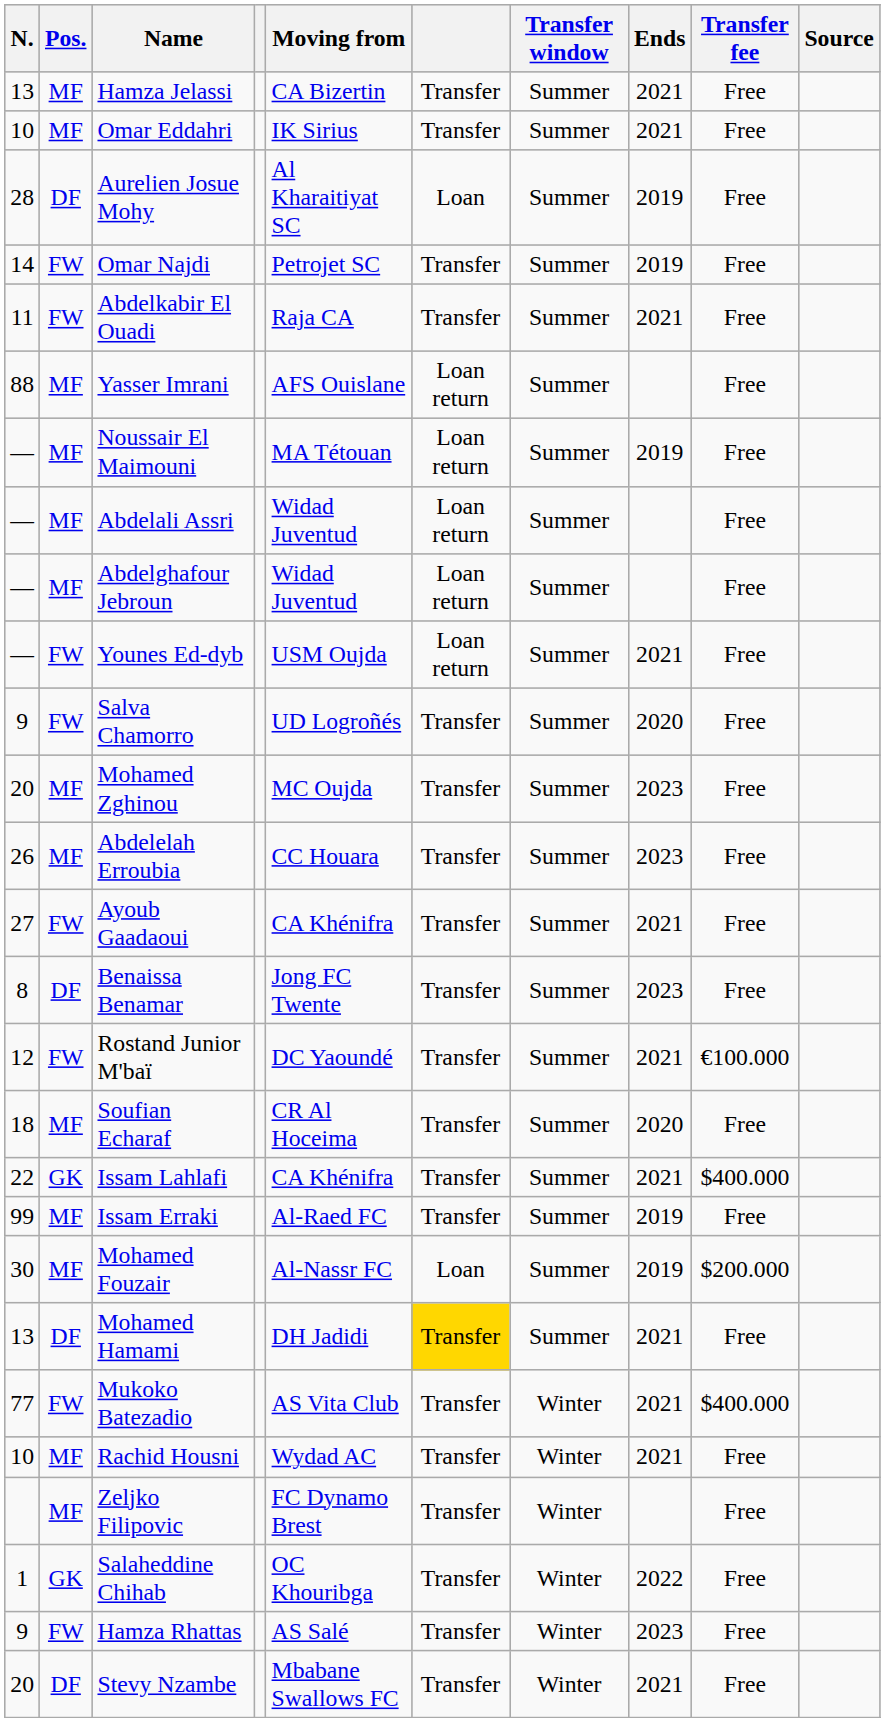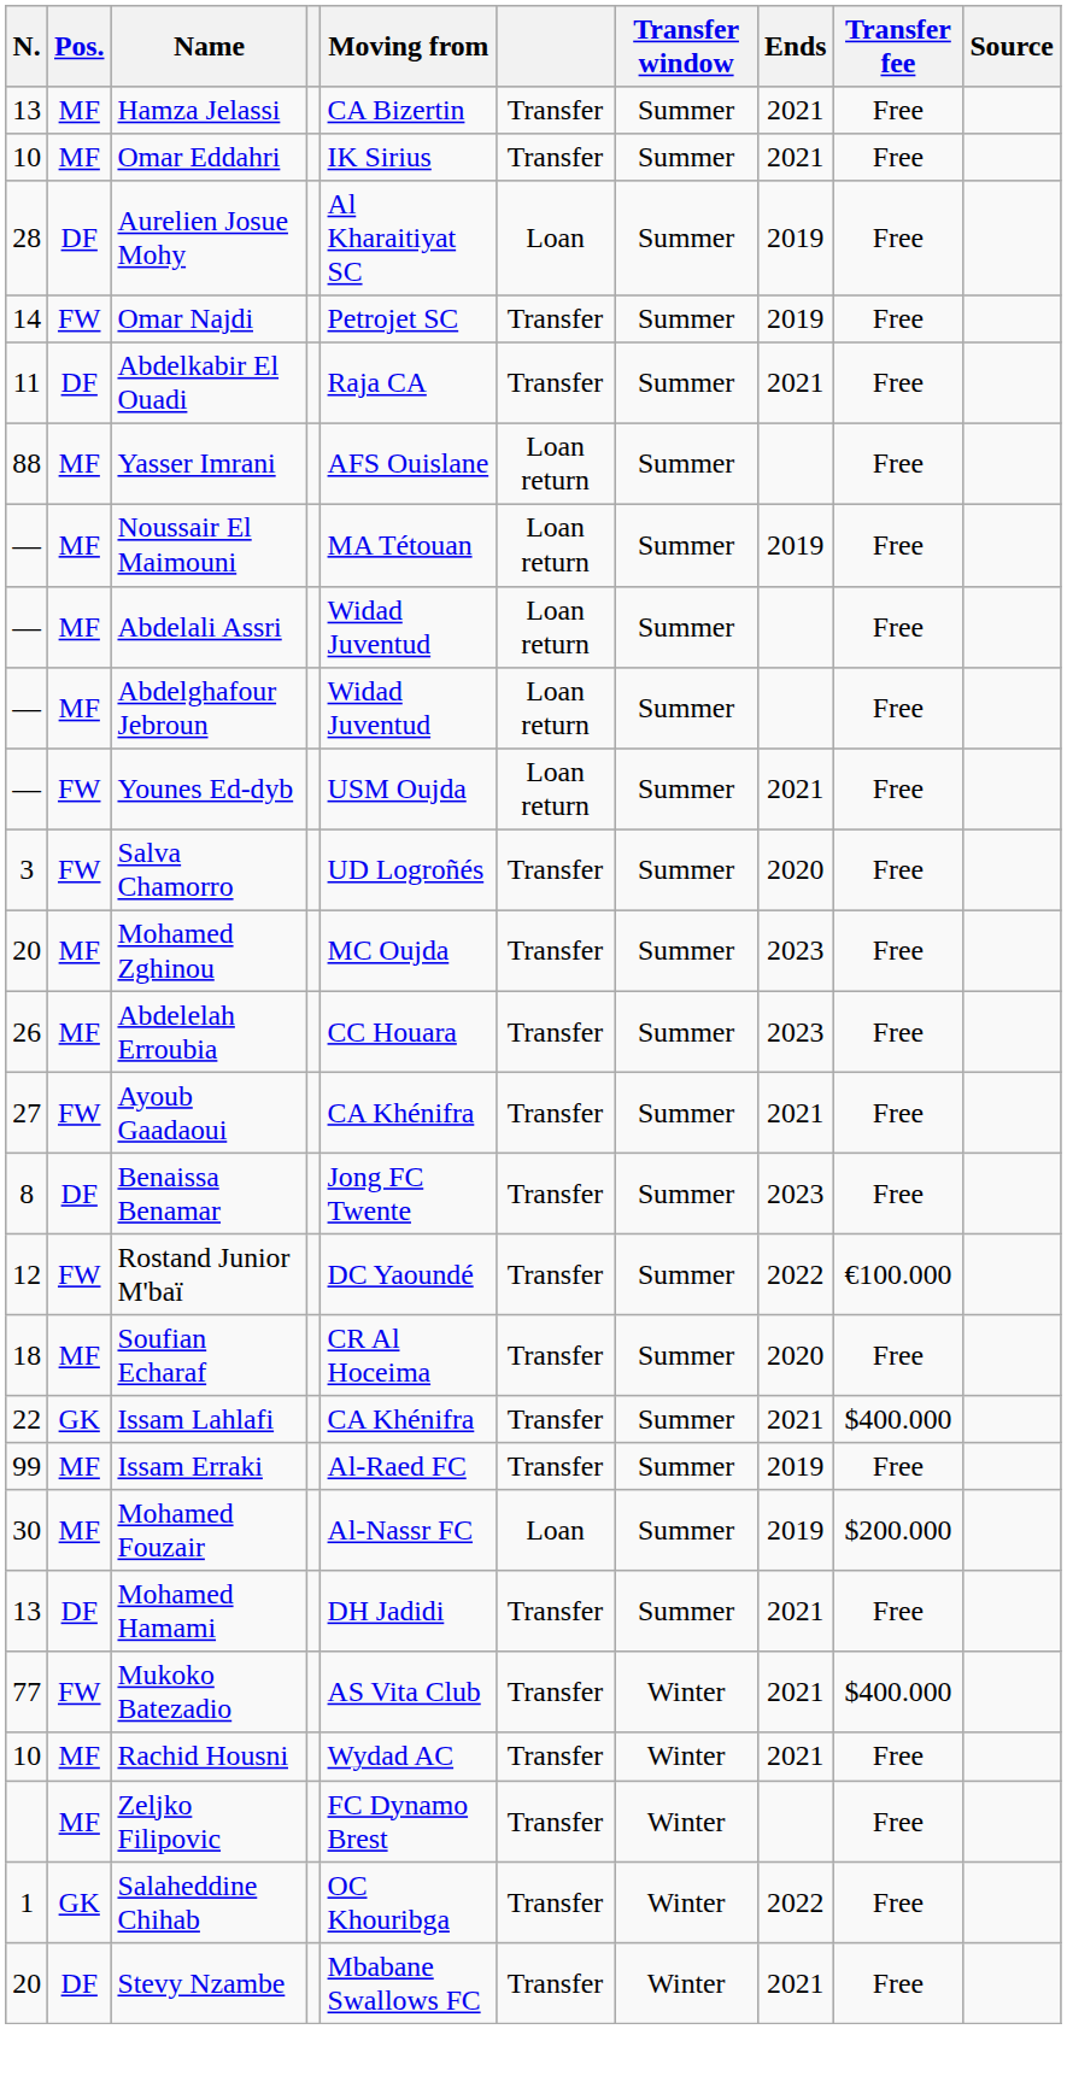 <table class="wikitable sortable" style="width:90%; text-align:center; font-size:95%; text-align:center">
 <tr>
 <th>N.</th>
 <th><a href='#'>Pos.</a></th>
 <th>Name</th>
 <th></th>
 <th>Moving from</th>
 <th></th>
 <th><a href='#'>Transfer window</a></th>
 <th>Ends</th>
 <th><a href='#'>Transfer fee</a></th>
 <th>Source</th>
 </tr>
 <tr>
 <td>13</td>
 <td><a href='#'>MF</a></td>
 <td style="text-align:left;"> <a href='#'>Hamza Jelassi</a></td>
 <td></td>
 <td style="text-align:left;"> <a href='#'>CA Bizertin</a></td>
 <td>Transfer</td>
 <td>Summer</td>
 <td>2021</td>
 <td>Free</td>
 <td></td>
 </tr>
 <tr>
 <td>10</td>
 <td><a href='#'>MF</a></td>
 <td style="text-align:left;"> <a href='#'>Omar Eddahri</a></td>
 <td></td>
 <td style="text-align:left;"> <a href='#'>IK Sirius</a></td>
 <td>Transfer</td>
 <td>Summer</td>
 <td>2021</td>
 <td>Free</td>
 <td></td>
 </tr>
 <tr>
 <td>28</td>
 <td><a href='#'>DF</a></td>
 <td style="text-align:left;"> <a href='#'>Aurelien Josue Mohy</a></td>
 <td></td>
 <td style="text-align:left;"> <a href='#'>Al Kharaitiyat SC</a></td>
 <td>Loan</td>
 <td>Summer</td>
 <td>2019</td>
 <td>Free</td>
 <td></td>
 </tr>
 <tr>
 <td>14</td>
 <td><a href='#'>FW</a></td>
 <td style="text-align:left;"> <a href='#'>Omar Najdi</a></td>
 <td></td>
 <td style="text-align:left;"> <a href='#'>Petrojet SC</a></td>
 <td>Transfer</td>
 <td>Summer</td>
 <td>2019</td>
 <td>Free</td>
 <td></td>
 </tr>
 <tr>
 <td>11</td>
-<td><a href='#'>FW</a></td>
+<td><a href='#'>DF</a></td>
 <td style="text-align:left;"> <a href='#'>Abdelkabir El Ouadi</a></td>
 <td></td>
 <td style="text-align:left;"><a href='#'>Raja CA</a></td>
 <td>Transfer</td>
 <td>Summer</td>
 <td>2021</td>
 <td>Free</td>
 <td></td>
 </tr>
 <tr>
 <td>88</td>
 <td><a href='#'>MF</a></td>
 <td style="text-align:left;"> <a href='#'>Yasser Imrani</a></td>
 <td></td>
 <td style="text-align:left;"><a href='#'>AFS Ouislane</a></td>
 <td>Loan return</td>
 <td>Summer</td>
 <td></td>
 <td>Free</td>
 <td></td>
 </tr>
 <tr>
 <td>—</td>
 <td><a href='#'>MF</a></td>
 <td style="text-align:left;"> <a href='#'>Noussair El Maimouni</a></td>
 <td></td>
 <td style="text-align:left;"><a href='#'>MA Tétouan</a></td>
 <td>Loan return</td>
 <td>Summer</td>
 <td>2019</td>
 <td>Free</td>
 <td></td>
 </tr>
 <tr>
 <td>—</td>
 <td><a href='#'>MF</a></td>
 <td style="text-align:left;"> <a href='#'>Abdelali Assri</a></td>
 <td></td>
 <td style="text-align:left;"><a href='#'>Widad Juventud</a></td>
 <td>Loan return</td>
 <td>Summer</td>
 <td></td>
 <td>Free</td>
 <td></td>
 </tr>
 <tr>
 <td>—</td>
 <td><a href='#'>MF</a></td>
 <td style="text-align:left;"> <a href='#'>Abdelghafour Jebroun</a></td>
 <td></td>
 <td style="text-align:left;"><a href='#'>Widad Juventud</a></td>
 <td>Loan return</td>
 <td>Summer</td>
 <td></td>
 <td>Free</td>
 <td></td>
 </tr>
 <tr>
 <td>—</td>
 <td><a href='#'>FW</a></td>
 <td style="text-align:left;"> <a href='#'>Younes Ed-dyb</a></td>
 <td></td>
 <td style="text-align:left;"><a href='#'>USM Oujda</a></td>
 <td>Loan return</td>
 <td>Summer</td>
 <td>2021</td>
 <td>Free</td>
 <td></td>
 </tr>
 <tr>
-<td>9</td>
+<td>3</td>
 <td><a href='#'>FW</a></td>
 <td style="text-align:left;"> <a href='#'>Salva Chamorro</a></td>
 <td></td>
 <td style="text-align:left;"> <a href='#'>UD Logroñés</a></td>
 <td>Transfer</td>
 <td>Summer</td>
 <td>2020</td>
 <td>Free</td>
 <td></td>
 </tr>
 <tr>
 <td>20</td>
 <td><a href='#'>MF</a></td>
 <td style="text-align:left;"> <a href='#'>Mohamed Zghinou</a></td>
 <td></td>
 <td style="text-align:left;"><a href='#'>MC Oujda</a></td>
 <td>Transfer</td>
 <td>Summer</td>
 <td>2023</td>
 <td>Free</td>
 <td></td>
 </tr>
 <tr>
 <td>26</td>
 <td><a href='#'>MF</a></td>
 <td style="text-align:left;"> <a href='#'>Abdelelah Erroubia</a></td>
 <td></td>
 <td style="text-align:left;"><a href='#'>CC Houara</a></td>
 <td>Transfer</td>
 <td>Summer</td>
 <td>2023</td>
 <td>Free</td>
 <td></td>
 </tr>
 <tr>
 <td>27</td>
 <td><a href='#'>FW</a></td>
 <td style="text-align:left;"> <a href='#'>Ayoub Gaadaoui</a></td>
 <td></td>
 <td style="text-align:left;"><a href='#'>CA Khénifra</a></td>
 <td>Transfer</td>
 <td>Summer</td>
 <td>2021</td>
 <td>Free</td>
 <td></td>
 </tr>
 <tr>
 <td>8</td>
 <td><a href='#'>DF</a></td>
 <td style="text-align:left;"> <a href='#'>Benaissa Benamar</a></td>
 <td></td>
 <td style="text-align:left;"> <a href='#'>Jong FC Twente</a></td>
 <td>Transfer</td>
 <td>Summer</td>
 <td>2023</td>
 <td>Free</td>
 <td></td>
 </tr>
 <tr>
 <td>12</td>
 <td><a href='#'>FW</a></td>
 <td style="text-align:left;"> Rostand Junior M'baï</td>
 <td></td>
 <td style="text-align:left;"> <a href='#'>DC Yaoundé</a></td>
 <td>Transfer</td>
 <td>Summer</td>
-<td>2021</td>
+<td>2022</td>
 <td>€100.000</td>
 <td></td>
 </tr>
 <tr>
 <td>18</td>
 <td><a href='#'>MF</a></td>
 <td style="text-align:left;"> <a href='#'>Soufian Echaraf</a></td>
 <td></td>
 <td style="text-align:left;"><a href='#'>CR Al Hoceima</a></td>
 <td>Transfer</td>
 <td>Summer</td>
 <td>2020</td>
 <td>Free</td>
 <td></td>
 </tr>
 <tr>
 <td>22</td>
 <td><a href='#'>GK</a></td>
 <td style="text-align:left;"> <a href='#'>Issam Lahlafi</a></td>
 <td></td>
 <td style="text-align:left;"><a href='#'>CA Khénifra</a></td>
 <td>Transfer</td>
 <td>Summer</td>
 <td>2021</td>
 <td>$400.000</td>
 <td></td>
 </tr>
 <tr>
 <td>99</td>
 <td><a href='#'>MF</a></td>
 <td style="text-align:left;"> <a href='#'>Issam Erraki</a></td>
 <td></td>
 <td style="text-align:left;"> <a href='#'>Al-Raed FC</a></td>
 <td>Transfer</td>
 <td>Summer</td>
 <td>2019</td>
 <td>Free</td>
 <td></td>
 </tr>
 <tr>
 <td>30</td>
 <td><a href='#'>MF</a></td>
 <td style="text-align:left;"> <a href='#'>Mohamed Fouzair</a></td>
 <td></td>
 <td style="text-align:left;"> <a href='#'>Al-Nassr FC</a></td>
 <td>Loan</td>
 <td>Summer</td>
 <td>2019</td>
 <td>$200.000</td>
 <td></td>
 </tr>
 <tr>
 <td>13</td>
 <td><a href='#'>DF</a></td>
 <td style="text-align:left;"> <a href='#'>Mohamed Hamami</a></td>
 <td></td>
 <td style="text-align:left;"><a href='#'>DH Jadidi</a></td>
-<td style="background: gold;">Transfer</td>
+<td>Transfer</td>
 <td>Summer</td>
 <td>2021</td>
 <td>Free</td>
 <td></td>
 </tr>
 <tr>
 <td>77</td>
 <td><a href='#'>FW</a></td>
 <td style="text-align:left;"> <a href='#'>Mukoko Batezadio</a></td>
 <td></td>
 <td style="text-align:left;"> <a href='#'>AS Vita Club</a></td>
 <td>Transfer</td>
 <td>Winter</td>
 <td>2021</td>
 <td>$400.000</td>
 <td></td>
 </tr>
 <tr>
 <td>10</td>
 <td><a href='#'>MF</a></td>
 <td style="text-align:left;"> <a href='#'>Rachid Housni</a></td>
 <td></td>
 <td style="text-align:left;"><a href='#'>Wydad AC</a></td>
 <td>Transfer</td>
 <td>Winter</td>
 <td>2021</td>
 <td>Free</td>
 <td></td>
 </tr>
 <tr>
 <td></td>
 <td><a href='#'>MF</a></td>
 <td style="text-align:left;"> <a href='#'>Zeljko Filipovic</a></td>
 <td></td>
 <td style="text-align:left;"> <a href='#'>FC Dynamo Brest</a></td>
 <td>Transfer</td>
 <td>Winter</td>
 <td></td>
 <td>Free</td>
 <td></td>
 </tr>
 <tr>
 <td>1</td>
 <td><a href='#'>GK</a></td>
 <td style="text-align:left;"> <a href='#'>Salaheddine Chihab</a></td>
 <td></td>
 <td style="text-align:left;"><a href='#'>OC Khouribga</a></td>
 <td>Transfer</td>
 <td>Winter</td>
 <td>2022</td>
 <td>Free</td>
 <td></td>
 </tr>
 <tr>
-<td>9</td>
-<td><a href='#'>FW</a></td>
-<td style="text-align:left;"> <a href='#'>Hamza Rhattas</a></td>
-<td></td>
-<td style="text-align:left;"><a href='#'>AS Salé</a></td>
-<td>Transfer</td>
-<td>Winter</td>
-<td>2023</td>
-<td>Free</td>
-<td></td>
-</tr>
-<tr>
 <td>20</td>
 <td><a href='#'>DF</a></td>
 <td style="text-align:left;"> <a href='#'>Stevy Nzambe</a></td>
 <td></td>
 <td style="text-align:left;"> <a href='#'>Mbabane Swallows FC</a></td>
 <td>Transfer</td>
 <td>Winter</td>
 <td>2021</td>
 <td>Free</td>
 <td></td>
 </tr>
 <tr>
 </tr>
 </table>
